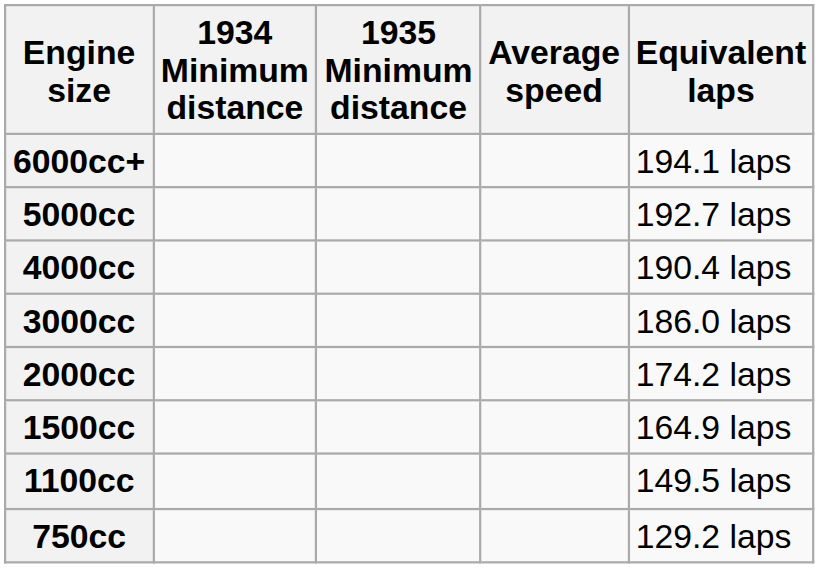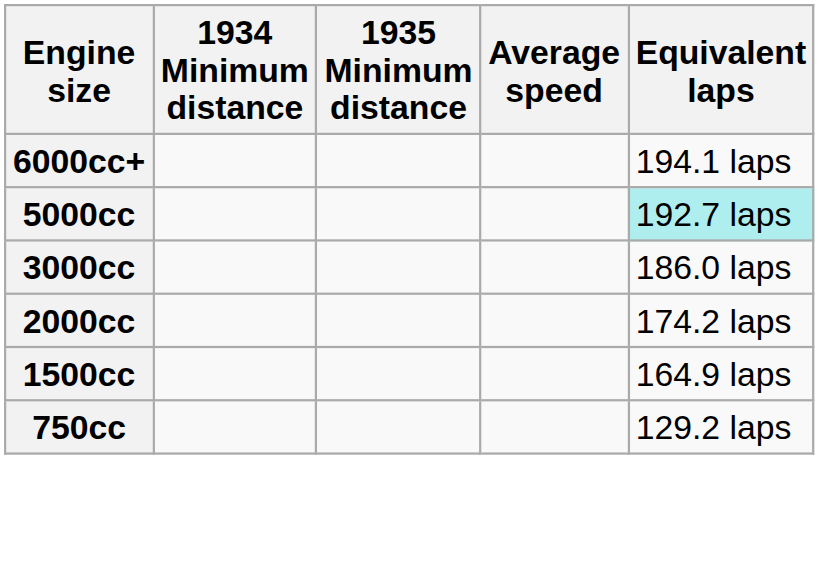 <table class="wikitable" style="font-size: 95%">
 <tr>
 <th>Engine<br> size</th>
 <th>1934<br>Minimum<br> distance</th>
 <th>1935<br>Minimum<br> distance</th>
 <th>Average<br> speed</th>
 <th>Equivalent<br> laps</th>
 </tr>
 <tr>
 <th>6000cc+</th>
 <td></td>
 <td></td>
 <td></td>
 <td>194.1 laps</td>
 </tr>
 <tr>
 <th>5000cc</th>
 <td></td>
 <td></td>
 <td></td>
-<td>192.7 laps</td>
-</tr>
-<tr>
-<th>4000cc</th>
-<td></td>
-<td></td>
-<td></td>
-<td>190.4 laps</td>
+<td style="background: paleturquoise;">192.7 laps</td>
 </tr>
 <tr>
 <th>3000cc</th>
 <td></td>
 <td></td>
 <td></td>
 <td>186.0 laps</td>
 </tr>
 <tr>
 <th>2000cc</th>
 <td></td>
 <td></td>
 <td></td>
 <td>174.2 laps</td>
 </tr>
 <tr>
 <th>1500cc</th>
 <td></td>
 <td></td>
 <td></td>
 <td>164.9 laps</td>
 </tr>
 <tr>
-<th>1100cc</th>
-<td></td>
-<td></td>
-<td></td>
-<td>149.5 laps</td>
-</tr>
-<tr>
 <th>750cc</th>
 <td></td>
 <td></td>
 <td></td>
 <td>129.2 laps</td>
 </tr>
 </table>
